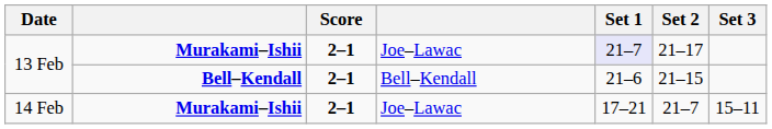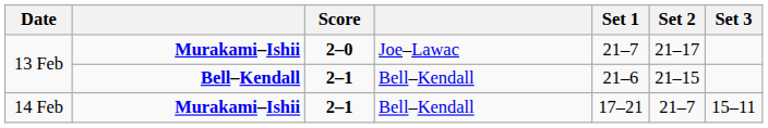 <table class="wikitable" style="text-align: center; font-size:90% ">
 <tr>
 <th width="60">Date</th>
 <th align="right" width="250"></th>
 <th width="60">Score</th>
 <th align="left" width="250"></th>
 <th width="50">Set 1</th>
 <th width="50">Set 2</th>
 <th width="50">Set 3</th>
 </tr>
 <tr>
 <td rowspan=2>13 Feb</td>
 <td align=right><strong><a href='#'>Murakami</a>–<a href='#'>Ishii</a> </strong></td>
-<td align=center><strong>2–1</strong></td>
+<td align=center><strong>2–0</strong></td>
 <td align=left> <a href='#'>Joe</a>–<a href='#'>Lawac</a></td>
-<td style="background: lavender;">21–7</td>
+<td>21–7</td>
 <td>21–17</td>
 <td></td>
 </tr>
 <tr>
 <td align=right><strong><a href='#'>Bell</a>–<a href='#'>Kendall</a> </strong></td>
 <td align=center><strong>2–1</strong></td>
 <td align=left> <a href='#'>Bell</a>–<a href='#'>Kendall</a></td>
 <td>21–6</td>
 <td>21–15</td>
 <td></td>
 </tr>
 <tr>
 <td>14 Feb</td>
 <td align=right><strong><a href='#'>Murakami</a>–<a href='#'>Ishii</a> </strong></td>
 <td align=center><strong>2–1</strong></td>
-<td align=left> <a href='#'>Joe</a>–<a href='#'>Lawac</a></td>
+<td align=left> <a href='#'>Bell</a>–<a href='#'>Kendall</a></td>
 <td>17–21</td>
 <td>21–7</td>
 <td>15–11</td>
 </tr>
 </table>
